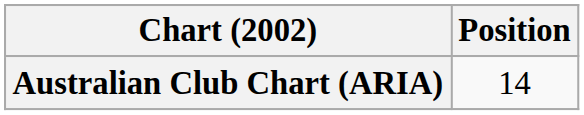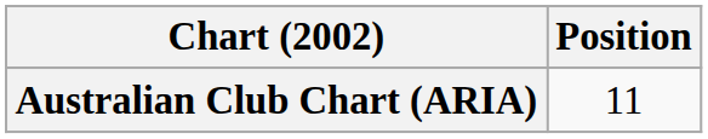 <table class="wikitable plainrowheaders" style="text-align:center">
 <tr>
 <th>Chart (2002)</th>
 <th>Position</th>
 </tr>
 <tr>
 <th scope="row">Australian Club Chart (ARIA)</th>
-<td>14</td>
+<td>11</td>
 </tr>
 </table>
